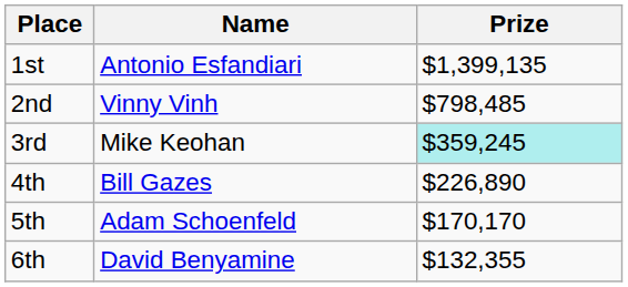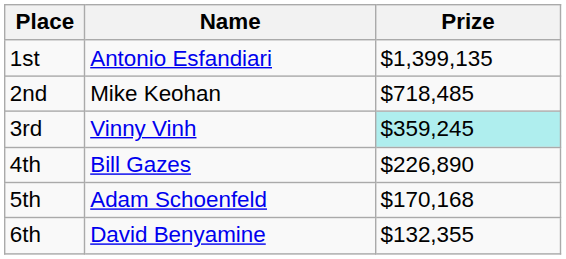 <table class="wikitable">
 <tr>
 <th width="50">Place</th>
 <th width="200">Name</th>
 <th width="125">Prize</th>
 </tr>
 <tr>
 <td>1st</td>
 <td><a href='#'>Antonio Esfandiari</a></td>
 <td>$1,399,135</td>
 </tr>
 <tr>
 <td>2nd</td>
-<td><a href='#'>Vinny Vinh</a></td>
-<td>$798,485</td>
+<td>Mike Keohan</td>
+<td>$718,485</td>
 </tr>
 <tr>
 <td>3rd</td>
-<td>Mike Keohan</td>
+<td><a href='#'>Vinny Vinh</a></td>
 <td style="background: paleturquoise;">$359,245</td>
 </tr>
 <tr>
 <td>4th</td>
 <td><a href='#'>Bill Gazes</a></td>
 <td>$226,890</td>
 </tr>
 <tr>
 <td>5th</td>
 <td><a href='#'>Adam Schoenfeld</a></td>
-<td>$170,170</td>
+<td>$170,168</td>
 </tr>
 <tr>
 <td>6th</td>
 <td><a href='#'>David Benyamine</a></td>
 <td>$132,355</td>
 </tr>
 </table>
